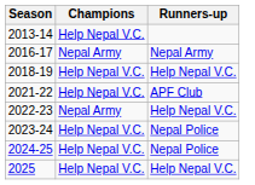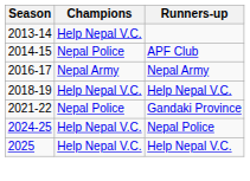 <table class="wikitable">
 <tr>
 <th>Season</th>
 <th>Champions</th>
 <th>Runners-up</th>
 </tr>
 <tr>
 <td>2013-14</td>
 <td><a href='#'>Help Nepal V.C.</a></td>
 <td></td>
+</tr>
+<tr>
+<td>2014-15 </td>
+<td><a href='#'>Nepal Police</a></td>
+<td><a href='#'>APF Club</a></td>
 </tr>
 <tr>
 <td>2016-17 </td>
 <td><a href='#'>Nepal Army</a></td>
 <td><a href='#'>Nepal Army</a></td>
 </tr>
 <tr>
 <td>2018-19</td>
 <td><a href='#'>Help Nepal V.C.</a></td>
 <td><a href='#'>Help Nepal V.C.</a></td>
 </tr>
 <tr>
 <td>2021-22</td>
-<td><a href='#'>Help Nepal V.C.</a></td>
-<td><a href='#'>APF Club</a></td>
-</tr>
-<tr>
-<td>2022-23</td>
-<td><a href='#'>Nepal Army</a></td>
-<td><a href='#'>Help Nepal V.C.</a></td>
-</tr>
-<tr>
-<td>2023-24</td>
-<td><a href='#'>Help Nepal V.C.</a></td>
 <td><a href='#'>Nepal Police</a></td>
+<td><a href='#'>Gandaki Province</a></td>
 </tr>
 <tr>
 <td><a href='#'>2024-25</a></td>
 <td><a href='#'>Help Nepal V.C.</a></td>
 <td><a href='#'>Nepal Police</a></td>
 </tr>
 <tr>
 <td><a href='#'>2025</a></td>
 <td><a href='#'>Help Nepal V.C.</a></td>
 <td><a href='#'>Help Nepal V.C.</a></td>
 </tr>
 </table>
